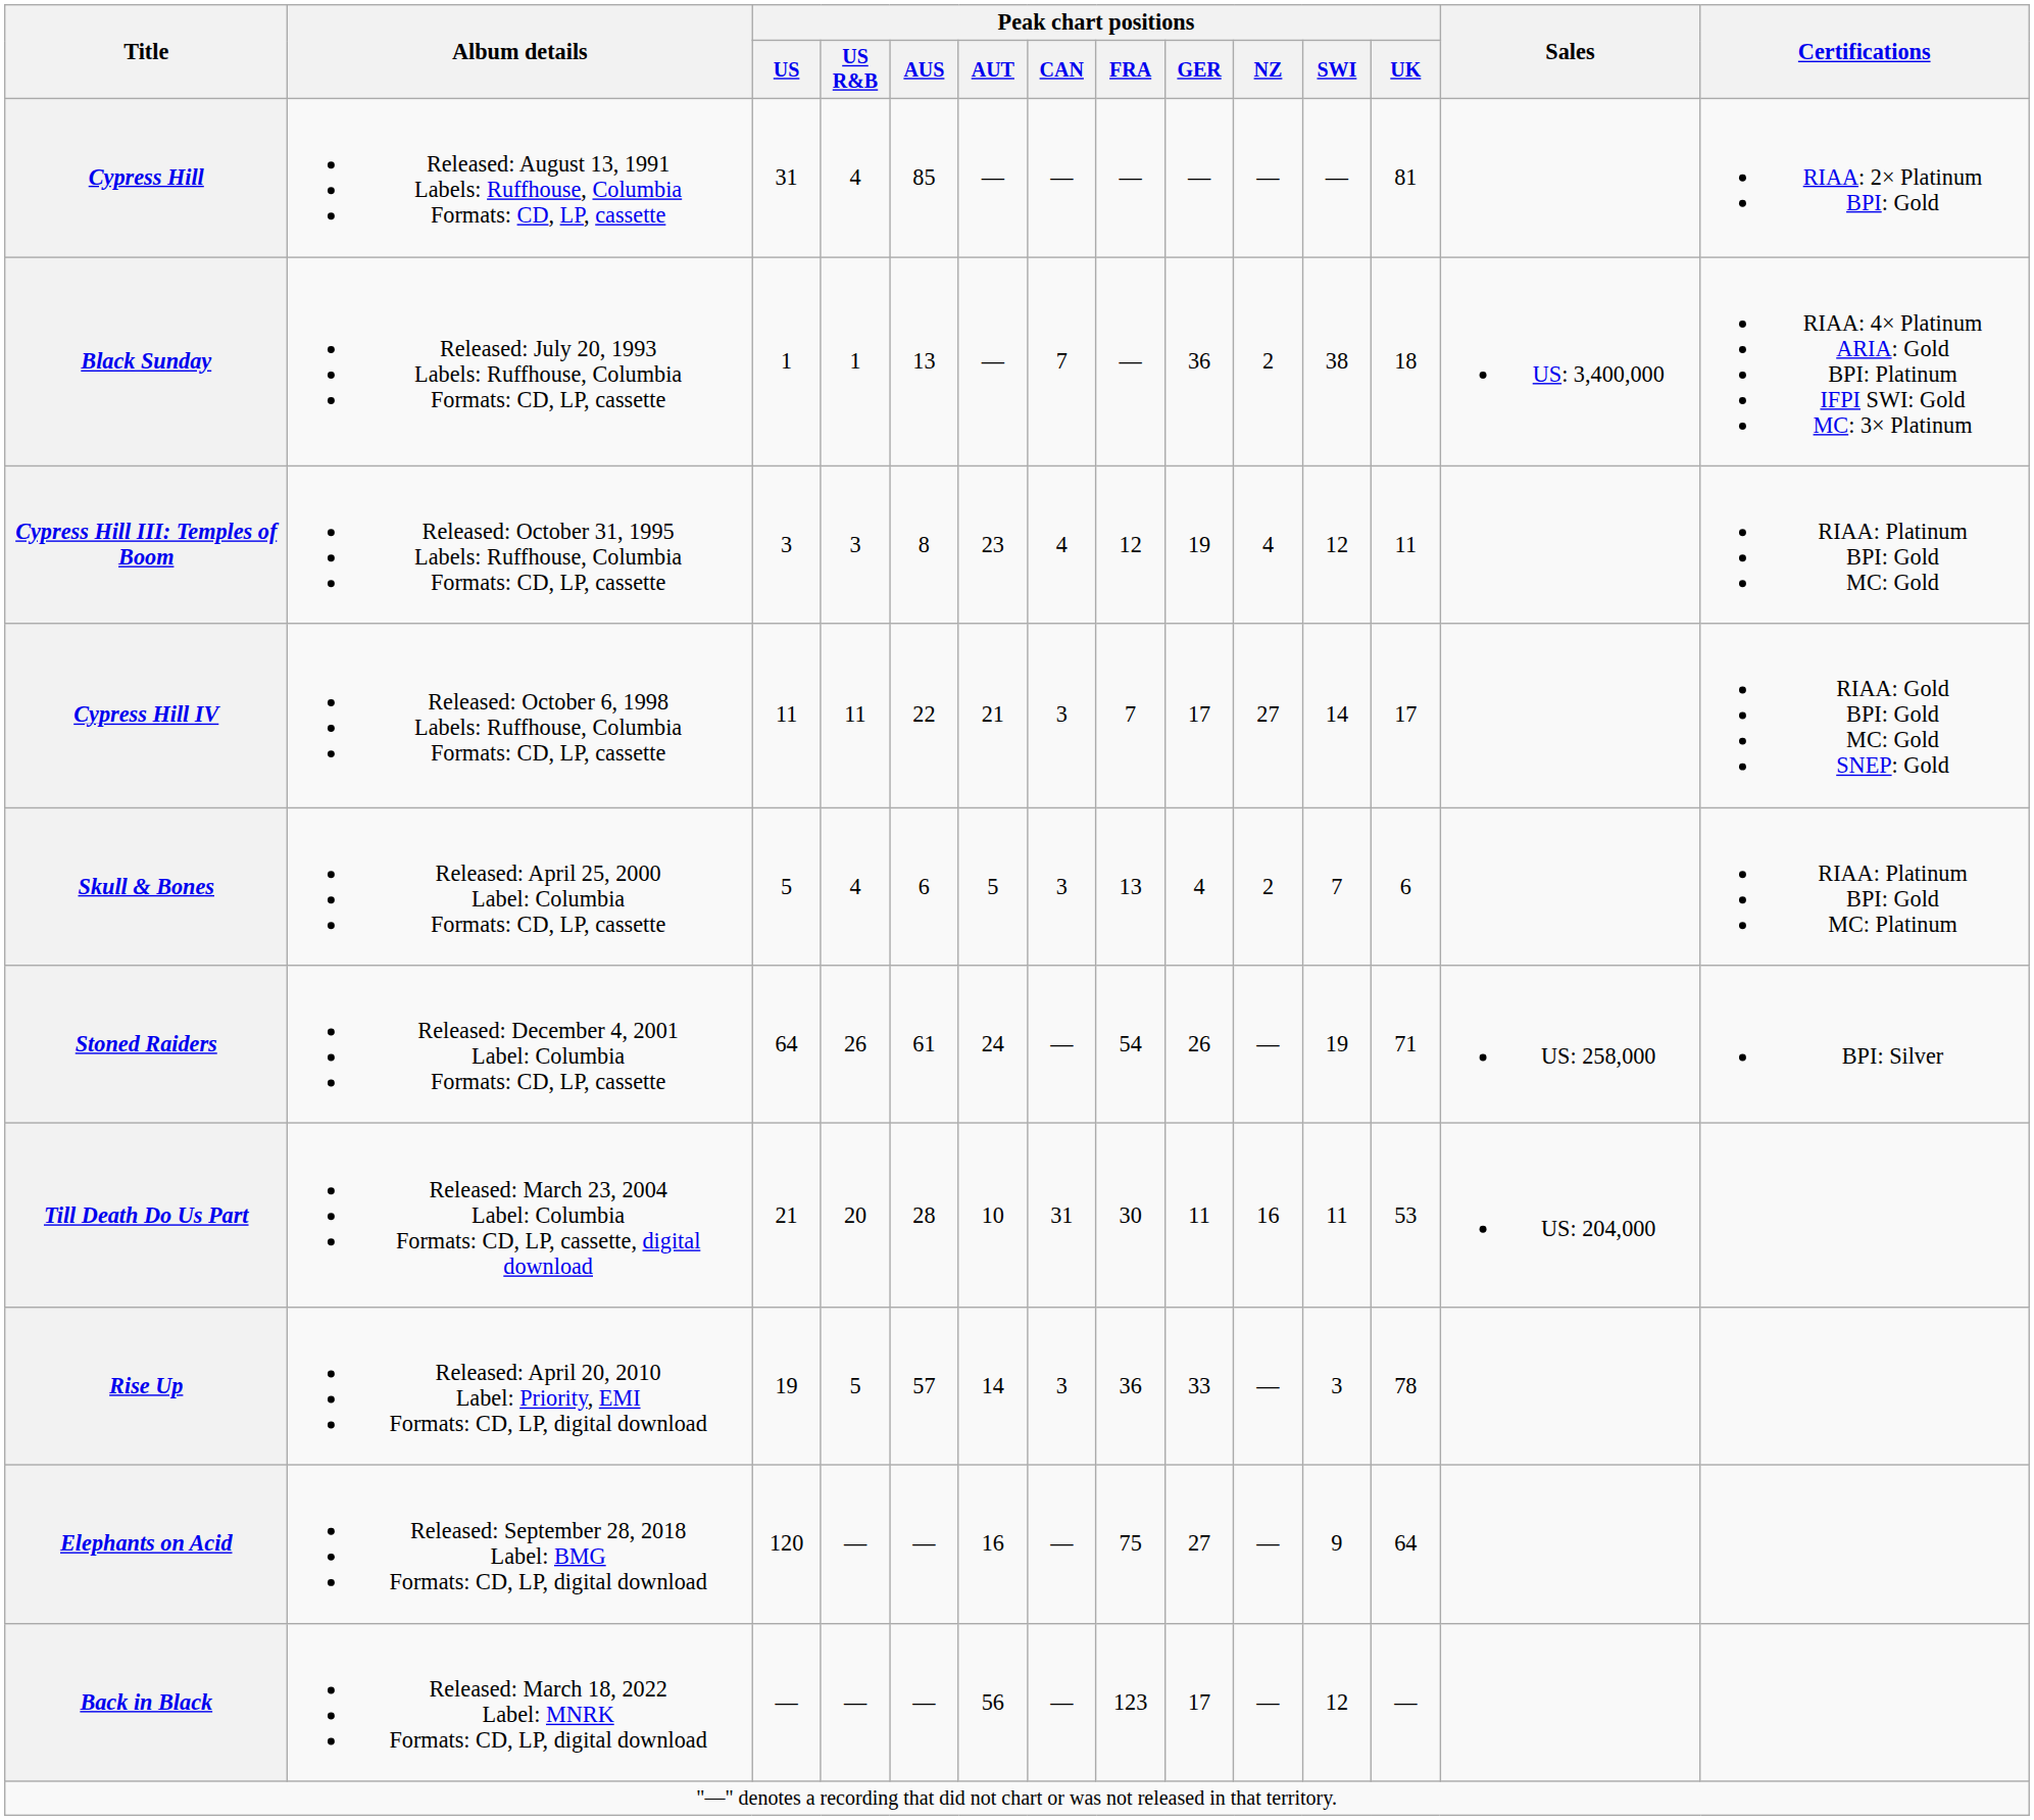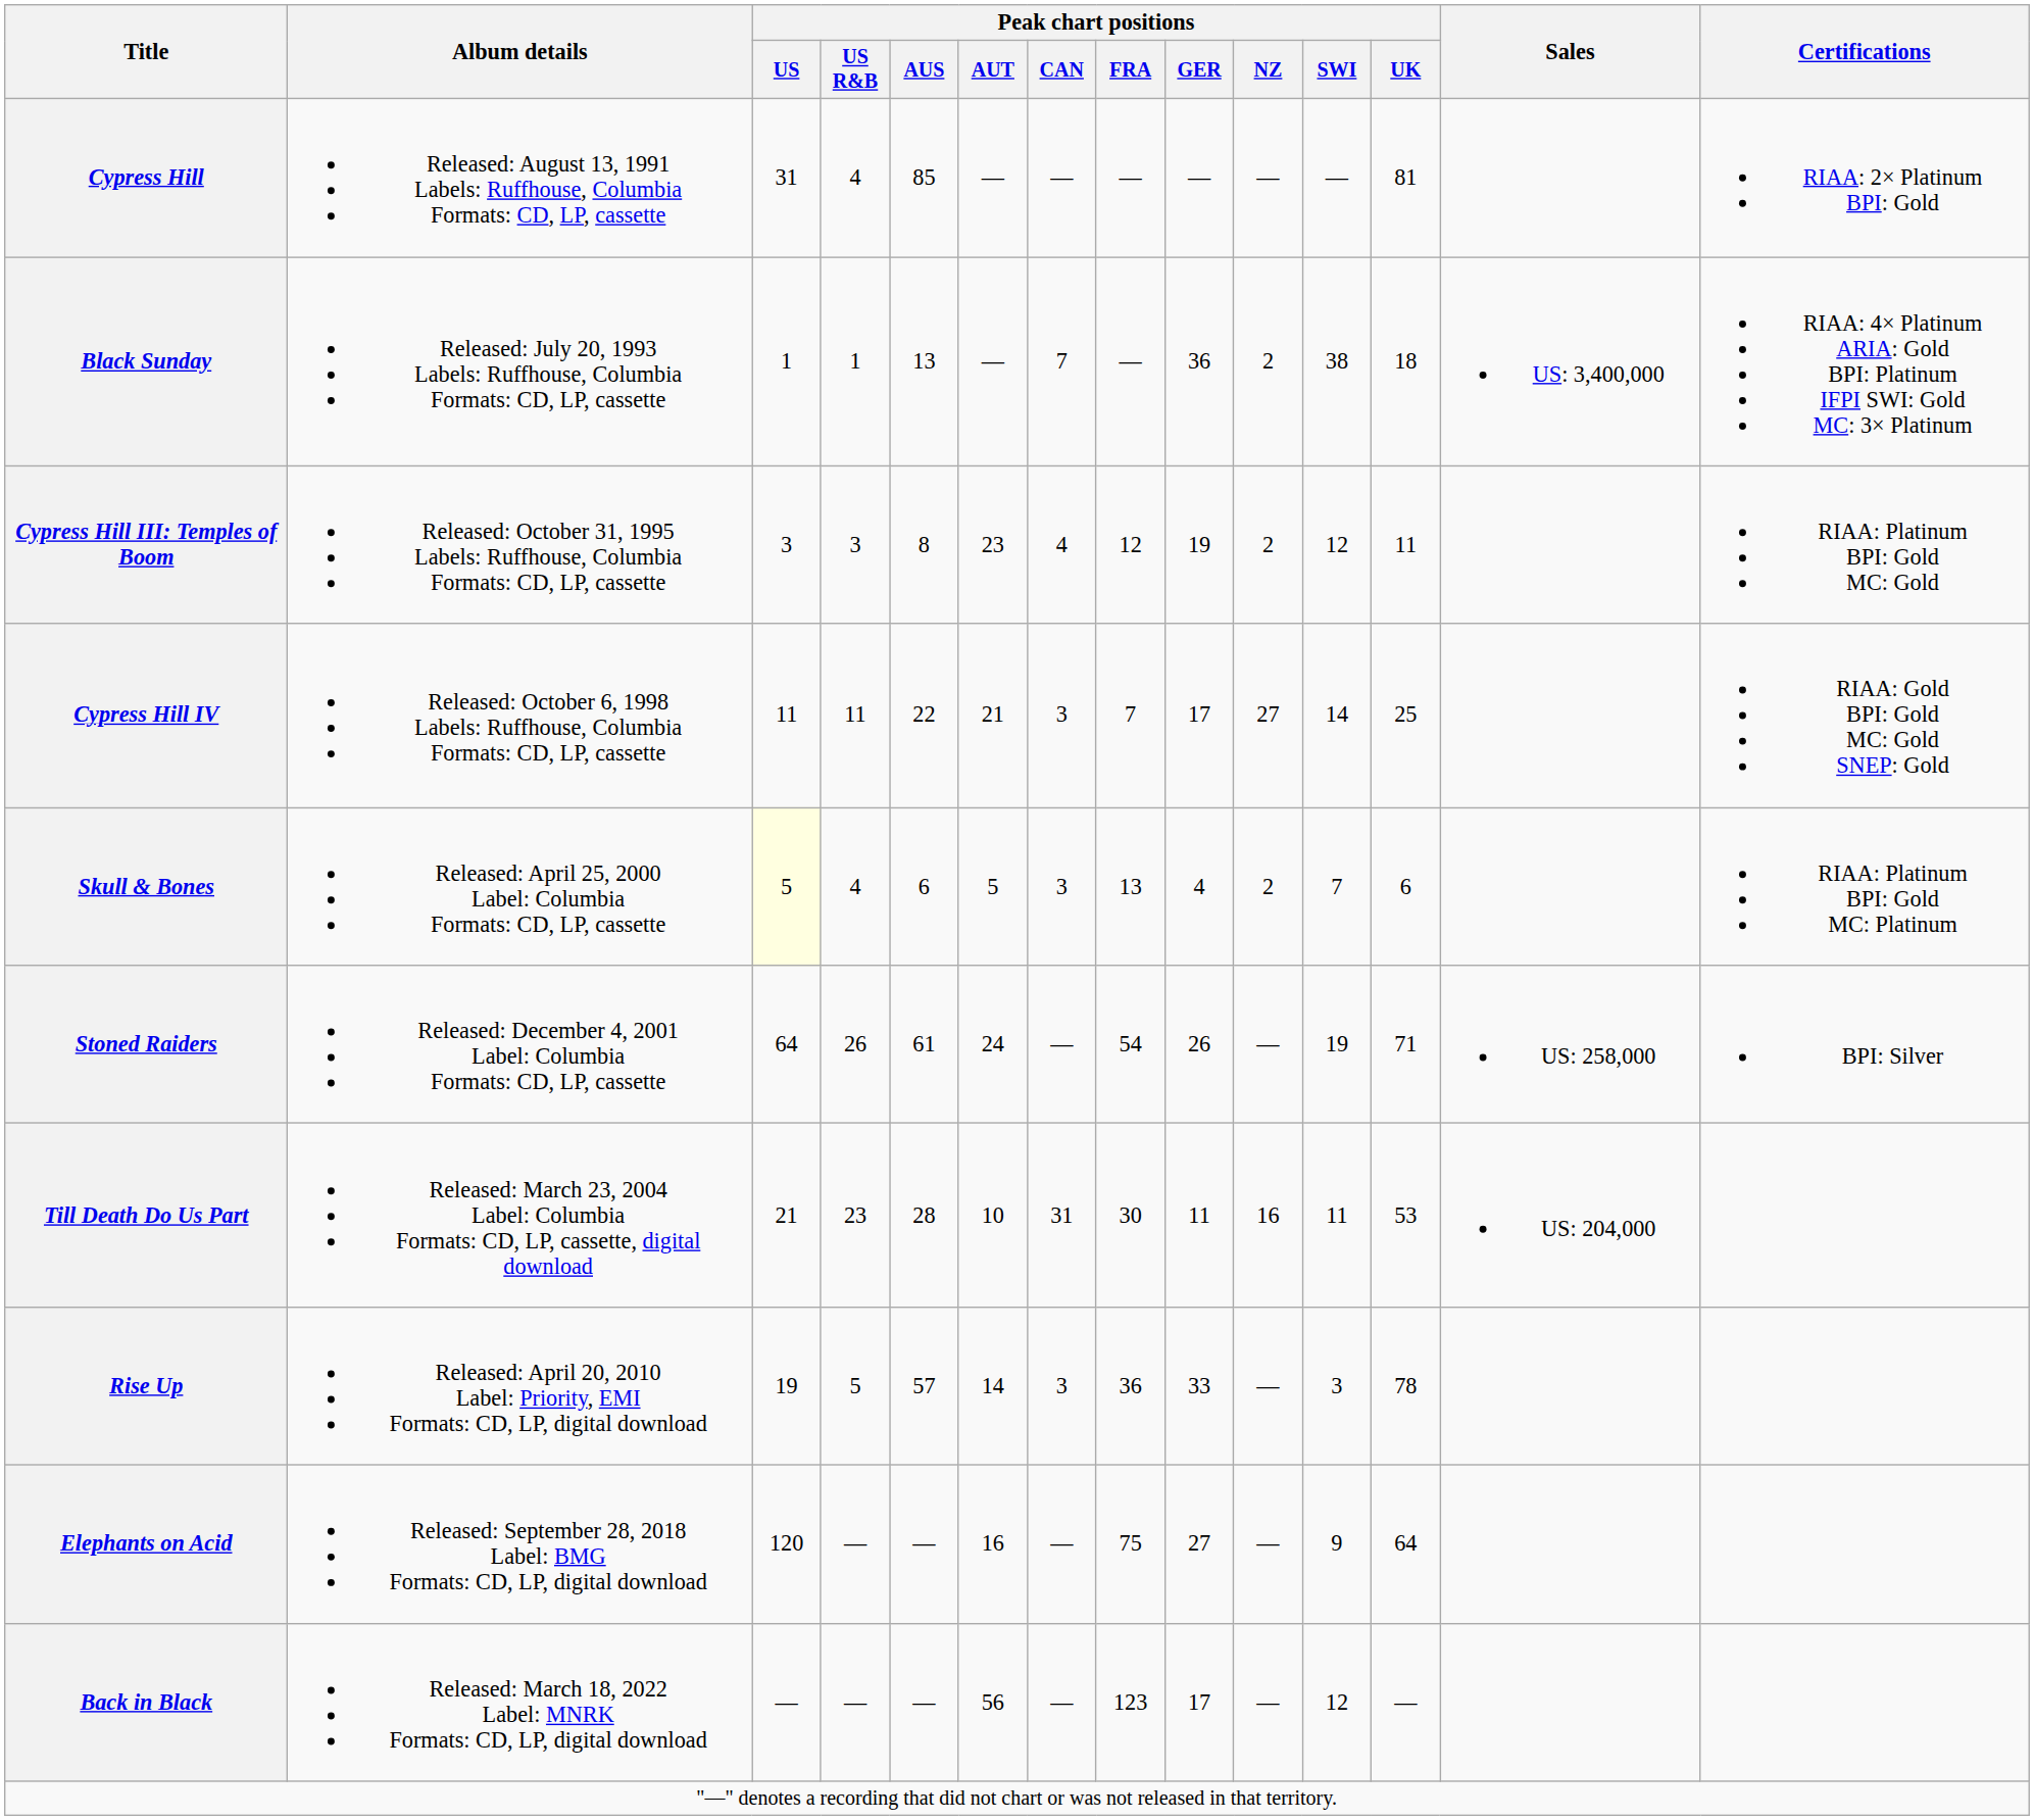 <table class="wikitable plainrowheaders" style="text-align:center;">
 <tr>
 <th scope="col" rowspan="2" style="width:12em;">Title</th>
 <th scope="col" rowspan="2" style="width:20em;">Album details</th>
 <th scope="col" colspan="10">Peak chart positions</th>
 <th scope="col" rowspan="2" style="width:11em;">Sales</th>
 <th scope="col" rowspan="2" style="width:14em;"><a href='#'>Certifications</a></th>
 </tr>
 <tr>
 <th scope="col" style="width:2.9em;font-size:90%;"><a href='#'>US</a><br></th>
 <th scope="col" style="width:2.9em;font-size:90%;"><a href='#'>US<br>R&B</a><br></th>
 <th scope="col" style="width:2.9em;font-size:90%;"><a href='#'>AUS</a><br></th>
 <th scope="col" style="width:2.9em;font-size:90%;"><a href='#'>AUT</a><br></th>
 <th scope="col" style="width:2.9em;font-size:90%;"><a href='#'>CAN</a><br></th>
 <th scope="col" style="width:2.9em;font-size:90%;"><a href='#'>FRA</a><br></th>
 <th scope="col" style="width:2.9em;font-size:90%;"><a href='#'>GER</a><br></th>
 <th scope="col" style="width:2.9em;font-size:90%;"><a href='#'>NZ</a><br></th>
 <th scope="col" style="width:2.9em;font-size:90%;"><a href='#'>SWI</a><br></th>
 <th scope="col" style="width:2.9em;font-size:90%;"><a href='#'>UK</a><br></th>
 </tr>
 <tr>
 <th scope="row"><em><a href='#'>Cypress Hill</a></em></th>
 <td><br><ul><li>Released: August 13, 1991</li><li>Labels: <a href='#'>Ruffhouse</a>, <a href='#'>Columbia</a></li><li>Formats: <a href='#'>CD</a>, <a href='#'>LP</a>, <a href='#'>cassette</a></li></ul></td>
 <td>31</td>
 <td>4</td>
 <td>85</td>
 <td>—</td>
 <td>—</td>
 <td>—</td>
 <td>—</td>
 <td>—</td>
 <td>—</td>
 <td>81</td>
 <td></td>
 <td><br><ul><li><a href='#'>RIAA</a>: 2× Platinum</li><li><a href='#'>BPI</a>: Gold</li></ul></td>
 </tr>
 <tr>
 <th scope="row"><em><a href='#'>Black Sunday</a></em></th>
 <td><br><ul><li>Released: July 20, 1993</li><li>Labels: Ruffhouse, Columbia</li><li>Formats: CD, LP, cassette</li></ul></td>
 <td>1</td>
 <td>1</td>
 <td>13</td>
 <td>—</td>
 <td>7</td>
 <td>—</td>
 <td>36</td>
 <td>2</td>
 <td>38</td>
 <td>18</td>
 <td><br><ul><li><a href='#'>US</a>: 3,400,000</li></ul></td>
 <td><br><ul><li>RIAA: 4× Platinum</li><li><a href='#'>ARIA</a>: Gold</li><li>BPI: Platinum</li><li><a href='#'>IFPI</a> SWI: Gold</li><li><a href='#'>MC</a>: 3× Platinum</li></ul></td>
 </tr>
 <tr>
 <th scope="row"><em><a href='#'>Cypress Hill III: Temples of Boom</a></em></th>
 <td><br><ul><li>Released: October 31, 1995</li><li>Labels: Ruffhouse, Columbia</li><li>Formats: CD, LP, cassette</li></ul></td>
 <td>3</td>
 <td>3</td>
 <td>8</td>
 <td>23</td>
 <td>4</td>
 <td>12</td>
 <td>19</td>
-<td>4</td>
+<td>2</td>
 <td>12</td>
 <td>11</td>
 <td></td>
 <td><br><ul><li>RIAA: Platinum</li><li>BPI: Gold</li><li>MC: Gold</li></ul></td>
 </tr>
 <tr>
 <th scope="row"><em><a href='#'>Cypress Hill IV</a></em></th>
 <td><br><ul><li>Released: October 6, 1998</li><li>Labels: Ruffhouse, Columbia</li><li>Formats: CD, LP, cassette</li></ul></td>
 <td>11</td>
 <td>11</td>
 <td>22</td>
 <td>21</td>
 <td>3</td>
 <td>7</td>
 <td>17</td>
 <td>27</td>
 <td>14</td>
-<td>17</td>
+<td>25</td>
 <td></td>
 <td><br><ul><li>RIAA: Gold</li><li>BPI: Gold</li><li>MC: Gold</li><li><a href='#'>SNEP</a>: Gold</li></ul></td>
 </tr>
 <tr>
 <th scope="row"><em><a href='#'>Skull & Bones</a></em></th>
 <td><br><ul><li>Released: April 25, 2000</li><li>Label: Columbia</li><li>Formats: CD, LP, cassette</li></ul></td>
-<td>5</td>
+<td style="background: lightyellow;">5</td>
 <td>4</td>
 <td>6</td>
 <td>5</td>
 <td>3</td>
 <td>13</td>
 <td>4</td>
 <td>2</td>
 <td>7</td>
 <td>6</td>
 <td></td>
 <td><br><ul><li>RIAA: Platinum</li><li>BPI: Gold</li><li>MC: Platinum</li></ul></td>
 </tr>
 <tr>
 <th scope="row"><em><a href='#'>Stoned Raiders</a></em></th>
 <td><br><ul><li>Released: December 4, 2001</li><li>Label: Columbia</li><li>Formats: CD, LP, cassette</li></ul></td>
 <td>64</td>
 <td>26</td>
 <td>61</td>
 <td>24</td>
 <td>—</td>
 <td>54</td>
 <td>26</td>
 <td>—</td>
 <td>19</td>
 <td>71</td>
 <td><br><ul><li>US: 258,000</li></ul></td>
 <td><br><ul><li>BPI: Silver</li></ul></td>
 </tr>
 <tr>
 <th scope="row"><em><a href='#'>Till Death Do Us Part</a></em></th>
 <td><br><ul><li>Released: March 23, 2004</li><li>Label: Columbia</li><li>Formats: CD, LP, cassette, <a href='#'>digital download</a></li></ul></td>
 <td>21</td>
-<td>20</td>
+<td>23</td>
 <td>28</td>
 <td>10</td>
 <td>31</td>
 <td>30</td>
 <td>11</td>
 <td>16</td>
 <td>11</td>
 <td>53</td>
 <td><br><ul><li>US: 204,000</li></ul></td>
 <td></td>
 </tr>
 <tr>
 <th scope="row"><em><a href='#'>Rise Up</a></em></th>
 <td><br><ul><li>Released: April 20, 2010</li><li>Label: <a href='#'>Priority</a>, <a href='#'>EMI</a></li><li>Formats: CD, LP, digital download</li></ul></td>
 <td>19</td>
 <td>5</td>
 <td>57</td>
 <td>14</td>
 <td>3</td>
 <td>36</td>
 <td>33</td>
 <td>—</td>
 <td>3</td>
 <td>78</td>
 <td></td>
 <td></td>
 </tr>
 <tr>
 <th scope="row"><em><a href='#'>Elephants on Acid</a></em></th>
 <td><br><ul><li>Released: September 28, 2018</li><li>Label: <a href='#'>BMG</a></li><li>Formats: CD, LP, digital download</li></ul></td>
 <td>120</td>
 <td>—</td>
 <td>—</td>
 <td>16</td>
 <td>—</td>
 <td>75</td>
 <td>27</td>
 <td>—</td>
 <td>9</td>
 <td>64</td>
 <td></td>
 <td></td>
 </tr>
 <tr>
 <th scope="row"><em><a href='#'>Back in Black</a></em></th>
 <td><br><ul><li>Released: March 18, 2022</li><li>Label: <a href='#'>MNRK</a></li><li>Formats: CD, LP, digital download</li></ul></td>
 <td>—</td>
 <td>—</td>
 <td>—</td>
 <td>56</td>
 <td>—</td>
 <td>123<br></td>
 <td>17</td>
 <td>—</td>
 <td>12</td>
 <td>—</td>
 <td></td>
 <td></td>
 </tr>
 <tr>
 <td colspan="14" style="font-size:90%">"—" denotes a recording that did not chart or was not released in that territory.</td>
 </tr>
 </table>
